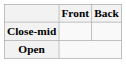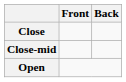 <table class="wikitable" style="text-align: center;">
 <tr>
 <th></th>
 <th>Front</th>
 <th>Back</th>
+</tr>
+<tr>
+<th>Close</th>
+<td> </td>
+<td> </td>
 </tr>
 <tr>
 <th>Close-mid</th>
 <td> </td>
 <td> </td>
 </tr>
 <tr>
 <th>Open</th>
 <td colspan="2"> </td>
 </tr>
 </table>
